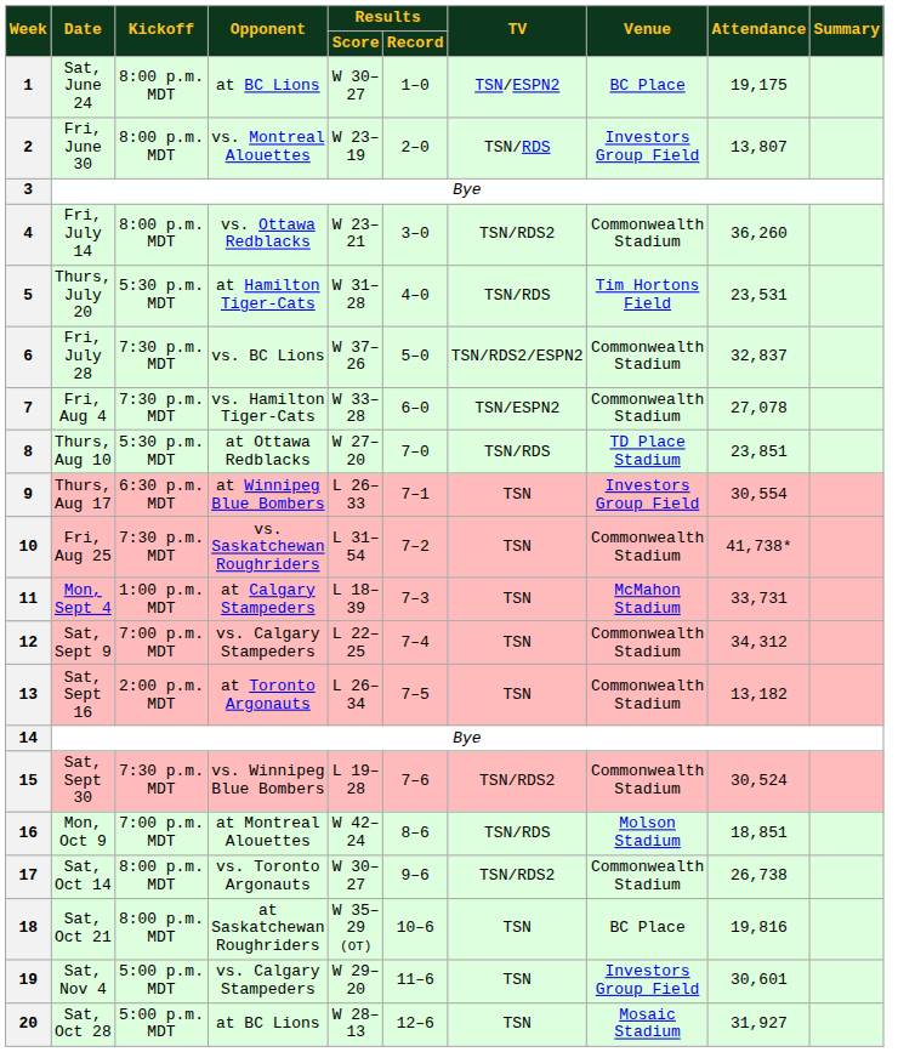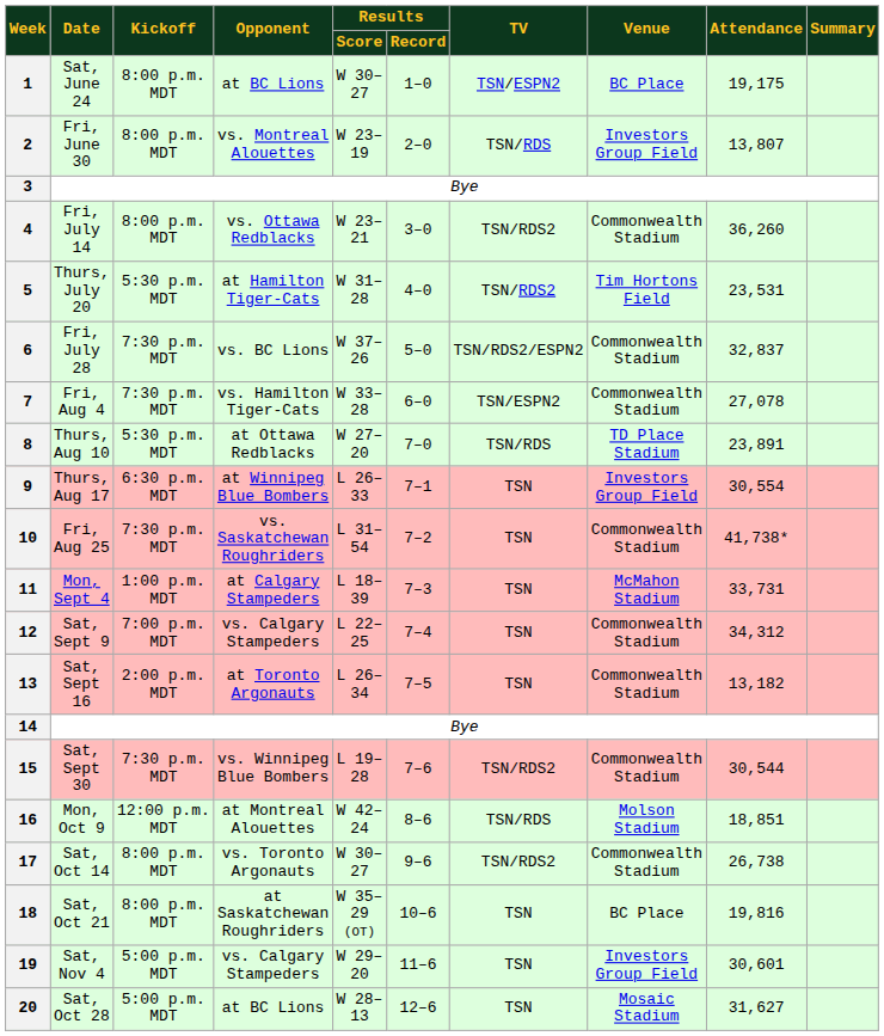 <table class="wikitable" style="font-size: 95%;">
 <tr>
 <th style="background:#0C371D;color:#ffc322;" rowspan=2>Week</th>
 <th style="background:#0C371D;color:#ffc322;" rowspan=2>Date</th>
 <th style="background:#0C371D;color:#ffc322;" rowspan=2>Kickoff</th>
 <th style="background:#0C371D;color:#ffc322;" rowspan=2>Opponent</th>
 <th style="background:#0C371D;color:#ffc322;" colspan=2>Results</th>
 <th style="background:#0C371D;color:#ffc322;" rowspan=2>TV</th>
 <th style="background:#0C371D;color:#ffc322;" rowspan=2>Venue</th>
 <th style="background:#0C371D;color:#ffc322;" rowspan=2>Attendance</th>
 <th style="background:#0C371D;color:#ffc322;" rowspan=2>Summary</th>
 </tr>
 <tr>
 <th style="background:#0C371D;color:#ffc322;">Score</th>
 <th style="background:#0C371D;color:#ffc322;">Record</th>
 </tr>
 <tr align="center" bgcolor="#ddffdd">
 <th align="center">1</th>
 <td align="center">Sat, June 24</td>
 <td align="center">8:00 p.m. MDT</td>
 <td align="center">at <a href='#'>BC Lions</a></td>
 <td align="center">W 30–27</td>
 <td align="center">1–0</td>
 <td align="center"><a href='#'>TSN</a>/<a href='#'>ESPN2</a></td>
 <td align="center"><a href='#'>BC Place</a></td>
 <td align="center">19,175</td>
 <td align="center"></td>
 </tr>
 <tr align="center" bgcolor="ddffdd">
 <th align="center">2</th>
 <td align="center">Fri, June 30</td>
 <td align="center">8:00 p.m. MDT</td>
 <td align="center">vs. <a href='#'>Montreal Alouettes</a></td>
 <td align="center">W 23–19</td>
 <td align="center">2–0</td>
 <td align="center">TSN/<a href='#'>RDS</a></td>
 <td align="center"><a href='#'>Investors Group Field</a></td>
 <td align="center">13,807</td>
 <td align="center"></td>
 </tr>
 <tr align="center" bgcolor="ffffff">
 <th align="center">3</th>
 <td colspan=9 align="center" valign="middle"><em>Bye</em></td>
 </tr>
 <tr align="center" bgcolor="ddffdd">
 <th align="center">4</th>
 <td align="center">Fri, July 14</td>
 <td align="center">8:00 p.m. MDT</td>
 <td align="center">vs. <a href='#'>Ottawa Redblacks</a></td>
 <td align="center">W 23–21</td>
 <td align="center">3–0</td>
 <td align="center">TSN/RDS2</td>
 <td align="center">Commonwealth Stadium</td>
 <td align="center">36,260</td>
 <td align="center"></td>
 </tr>
 <tr align="center" bgcolor="ddffdd">
 <th align="center">5</th>
 <td align="center">Thurs, July 20</td>
 <td align="center">5:30 p.m. MDT</td>
 <td align="center">at <a href='#'>Hamilton Tiger-Cats</a></td>
 <td align="center">W 31–28</td>
 <td align="center">4–0</td>
-<td align="center">TSN/RDS</td>
+<td align="center">TSN/<a href='#'>RDS2</a></td>
 <td align="center"><a href='#'>Tim Hortons Field</a></td>
 <td align="center">23,531</td>
 <td align="center"></td>
 </tr>
 <tr align="center" bgcolor="ddffdd">
 <th align="center">6</th>
 <td align="center">Fri, July 28</td>
 <td align="center">7:30 p.m. MDT</td>
 <td align="center">vs. BC Lions</td>
 <td align="center">W 37–26</td>
 <td align="center">5–0</td>
 <td align="center">TSN/RDS2/ESPN2</td>
 <td align="center">Commonwealth Stadium</td>
 <td align="center">32,837</td>
 <td align="center"></td>
 </tr>
 <tr align="center" bgcolor="ddffdd">
 <th align="center">7</th>
 <td align="center">Fri, Aug 4</td>
 <td align="center">7:30 p.m. MDT</td>
 <td align="center">vs. Hamilton Tiger-Cats</td>
 <td align="center">W 33–28</td>
 <td align="center">6–0</td>
 <td align="center">TSN/ESPN2</td>
 <td align="center">Commonwealth Stadium</td>
 <td align="center">27,078</td>
 <td align="center"></td>
 </tr>
 <tr align="center" bgcolor="ddffdd">
 <th align="center">8</th>
 <td align="center">Thurs, Aug 10</td>
 <td align="center">5:30 p.m. MDT</td>
 <td align="center">at Ottawa Redblacks</td>
 <td align="center">W 27–20</td>
 <td align="center">7–0</td>
 <td align="center">TSN/RDS</td>
 <td align="center"><a href='#'>TD Place Stadium</a></td>
-<td align="center">23,851</td>
+<td align="center">23,891</td>
 <td align="center"></td>
 </tr>
 <tr align="center" bgcolor="ffbbbb">
 <th align="center">9</th>
 <td align="center">Thurs, Aug 17</td>
 <td align="center">6:30 p.m. MDT</td>
 <td align="center">at <a href='#'>Winnipeg Blue Bombers</a></td>
 <td align="center">L 26–33</td>
 <td align="center">7–1</td>
 <td align="center">TSN</td>
 <td align="center"><a href='#'>Investors Group Field</a></td>
 <td align="center">30,554</td>
 <td align="center"></td>
 </tr>
 <tr align="center" bgcolor="ffbbbb">
 <th align="center">10</th>
 <td align="center">Fri, Aug 25</td>
 <td align="center">7:30 p.m. MDT</td>
 <td align="center">vs. <a href='#'>Saskatchewan Roughriders</a></td>
 <td align="center">L 31–54</td>
 <td align="center">7–2</td>
 <td align="center">TSN</td>
 <td align="center">Commonwealth Stadium</td>
 <td align="center">41,738*</td>
 <td align="center"></td>
 </tr>
 <tr align="center" bgcolor="ffbbbb">
 <th align="center">11</th>
 <td align="center"><a href='#'>Mon, Sept 4</a></td>
 <td align="center">1:00 p.m. MDT</td>
 <td align="center">at <a href='#'>Calgary Stampeders</a></td>
 <td align="center">L 18–39</td>
 <td align="center">7–3</td>
 <td align="center">TSN</td>
 <td align="center"><a href='#'>McMahon Stadium</a></td>
 <td align="center">33,731</td>
 <td align="center"></td>
 </tr>
 <tr align="center" bgcolor="ffbbbb">
 <th align="center">12</th>
 <td align="center">Sat, Sept 9</td>
 <td align="center">7:00 p.m. MDT</td>
 <td align="center">vs. Calgary Stampeders</td>
 <td align="center">L 22–25</td>
 <td align="center">7–4</td>
 <td align="center">TSN</td>
 <td align="center">Commonwealth Stadium</td>
 <td align="center">34,312</td>
 <td align="center"></td>
 </tr>
 <tr align="center" bgcolor="ffbbbb">
 <th align="center">13</th>
 <td align="center">Sat, Sept 16</td>
 <td align="center">2:00 p.m. MDT</td>
 <td align="center">at <a href='#'>Toronto Argonauts</a></td>
 <td align="center">L 26–34</td>
 <td align="center">7–5</td>
 <td align="center">TSN</td>
 <td align="center">Commonwealth Stadium</td>
 <td align="center">13,182</td>
 <td align="center"></td>
 </tr>
 <tr align="center" bgcolor="ffffff">
 <th align="center">14</th>
 <td colspan=9 align="center" valign="middle"><em>Bye</em></td>
 </tr>
 <tr align="center" bgcolor="ffbbbb">
 <th align="center">15</th>
 <td align="center">Sat, Sept 30</td>
 <td align="center">7:30 p.m. MDT</td>
 <td align="center">vs. Winnipeg Blue Bombers</td>
 <td align="center">L 19–28</td>
 <td align="center">7–6</td>
 <td align="center">TSN/RDS2</td>
 <td align="center">Commonwealth Stadium</td>
-<td align="center">30,524</td>
+<td align="center">30,544</td>
 <td align="center"></td>
 </tr>
 <tr align="center" bgcolor="ddffdd">
 <th align="center">16</th>
 <td align="center">Mon, Oct 9</td>
-<td align="center">7:00 p.m. MDT</td>
+<td align="center">12:00 p.m. MDT</td>
 <td align="center">at Montreal Alouettes</td>
 <td align="center">W 42–24</td>
 <td align="center">8–6</td>
 <td align="center">TSN/RDS</td>
 <td align="center"><a href='#'>Molson Stadium</a></td>
 <td align="center">18,851</td>
 <td align="center"></td>
 </tr>
 <tr align="center" bgcolor="ddffdd">
 <th align="center">17</th>
 <td align="center">Sat, Oct 14</td>
 <td align="center">8:00 p.m. MDT</td>
 <td align="center">vs. Toronto Argonauts</td>
 <td align="center">W 30–27</td>
 <td align="center">9–6</td>
 <td align="center">TSN/RDS2</td>
 <td align="center">Commonwealth Stadium</td>
 <td align="center">26,738</td>
 <td align="center"></td>
 </tr>
 <tr align="center" bgcolor="ddffdd">
 <th align="center">18</th>
 <td align="center">Sat, Oct 21</td>
 <td align="center">8:00 p.m. MDT</td>
 <td align="center">at Saskatchewan Roughriders</td>
 <td align="center">W 35–29 <small>(OT)</small></td>
 <td align="center">10–6</td>
 <td align="center">TSN</td>
 <td align="center">BC Place</td>
 <td align="center">19,816</td>
 <td align="center"></td>
 </tr>
 <tr align="center" bgcolor="ddffdd">
 <th align="center">19</th>
 <td align="center">Sat, Nov 4</td>
 <td align="center">5:00 p.m. MDT</td>
 <td align="center">vs. Calgary Stampeders</td>
 <td align="center">W 29–20</td>
 <td align="center">11–6</td>
 <td align="center">TSN</td>
 <td align="center"><a href='#'>Investors Group Field</a></td>
 <td align="center">30,601</td>
 <td align="center"></td>
 </tr>
 <tr align="center" bgcolor="ddffdd">
 <th align="center">20</th>
 <td align="center">Sat, Oct 28</td>
 <td align="center">5:00 p.m. MDT</td>
 <td align="center">at BC Lions</td>
 <td align="center">W 28–13</td>
 <td align="center">12–6</td>
 <td align="center">TSN</td>
 <td align="center"><a href='#'>Mosaic Stadium</a></td>
-<td align="center">31,927</td>
+<td align="center">31,627</td>
 <td align="center"></td>
 </tr>
 </table>
